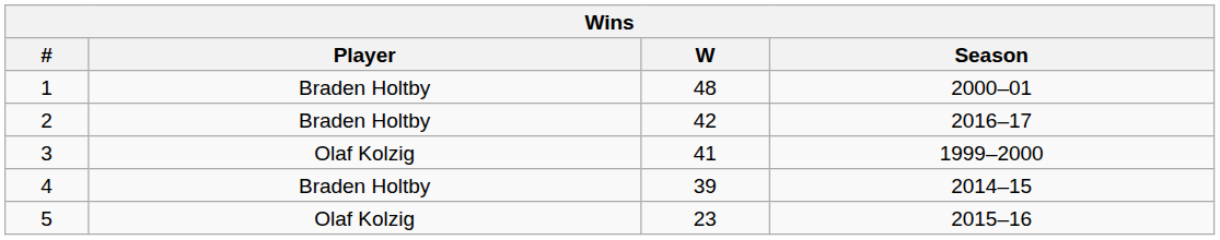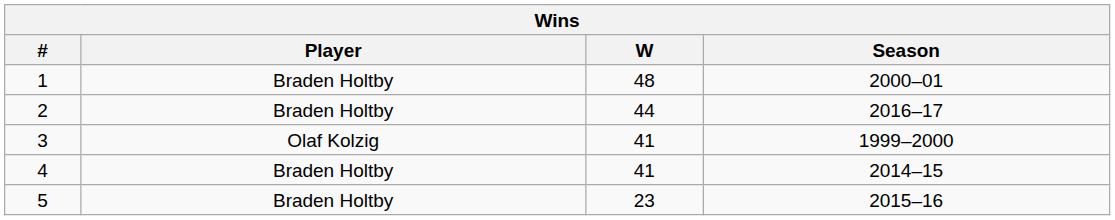 <table class="wikitable" style="text-align: center; font-size: 95%" width="70%">
 <tr>
 <th colspan="4">Wins</th>
 </tr>
 <tr>
 <th>#</th>
 <th>Player</th>
 <th>W</th>
 <th>Season</th>
 </tr>
 <tr>
 <td>1</td>
 <td>Braden Holtby</td>
 <td>48</td>
 <td>2000–01</td>
 </tr>
 <tr>
 <td>2</td>
 <td>Braden Holtby</td>
-<td>42</td>
+<td>44</td>
 <td>2016–17</td>
 </tr>
 <tr>
 <td>3</td>
 <td>Olaf Kolzig</td>
 <td>41</td>
 <td>1999–2000</td>
 </tr>
 <tr>
 <td>4</td>
 <td>Braden Holtby</td>
-<td>39</td>
+<td>41</td>
 <td>2014–15</td>
 </tr>
 <tr>
 <td>5</td>
-<td>Olaf Kolzig</td>
+<td>Braden Holtby</td>
 <td>23</td>
 <td>2015–16</td>
 </tr>
 </table>
